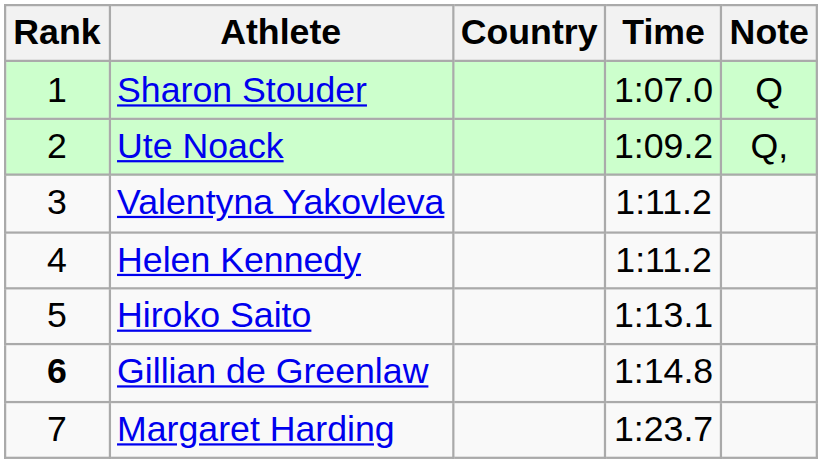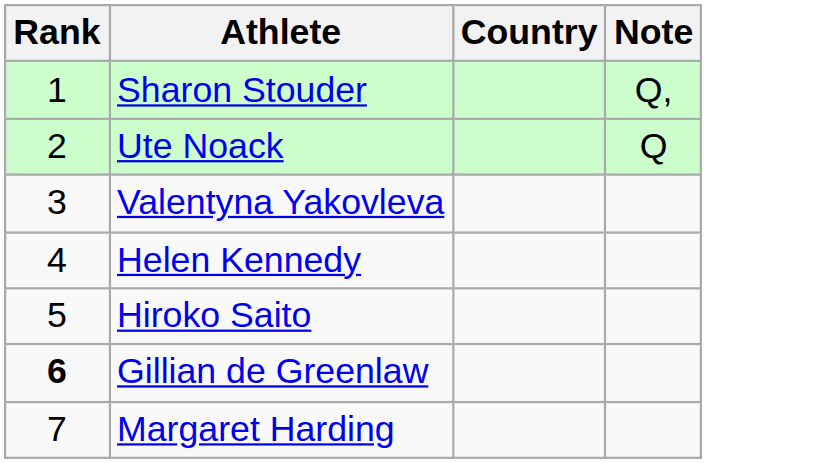 <table class="wikitable sortable" style="text-align:center">
 <tr>
 <th>Rank</th>
 <th>Athlete</th>
 <th>Country</th>
-<th>Time</th>
 <th>Note</th>
 </tr>
 <tr bgcolor=#CCFFCC>
 <td>1</td>
 <td align=left><a href='#'>Sharon Stouder</a></td>
 <td align=left></td>
-<td>1:07.0</td>
-<td>Q</td>
+<td>Q, </td>
 </tr>
 <tr bgcolor=#CCFFCC>
 <td>2</td>
 <td align=left><a href='#'>Ute Noack</a></td>
 <td align=left></td>
-<td>1:09.2</td>
-<td>Q, </td>
+<td>Q</td>
 </tr>
 <tr>
 <td>3</td>
 <td align=left><a href='#'>Valentyna Yakovleva</a></td>
 <td align=left></td>
-<td>1:11.2</td>
 <td></td>
 </tr>
 <tr>
 <td>4</td>
 <td align=left><a href='#'>Helen Kennedy</a></td>
 <td align=left></td>
-<td>1:11.2</td>
 <td></td>
 </tr>
 <tr>
 <td>5</td>
 <td align=left><a href='#'>Hiroko Saito</a></td>
 <td align=left></td>
-<td>1:13.1</td>
 <td></td>
 </tr>
 <tr>
 <td><strong>6</strong></td>
 <td align=left><a href='#'>Gillian de Greenlaw</a></td>
 <td align=left></td>
-<td>1:14.8</td>
 <td></td>
 </tr>
 <tr>
 <td>7</td>
 <td align=left><a href='#'>Margaret Harding</a></td>
 <td align=left></td>
-<td>1:23.7</td>
 <td></td>
 </tr>
 </table>
